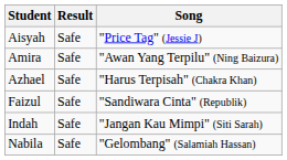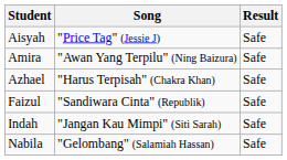 <table class="wikitable" style="font-size:90%;">
 <tr>
 <th>Student</th>
+<th>Song</th>
 <th>Result</th>
-<th>Song</th>
 </tr>
 <tr>
 <td>Aisyah</td>
+<td>"<a href='#'>Price Tag</a>" <small>(<a href='#'>Jessie J</a>)</small></td>
 <td>Safe</td>
-<td>"<a href='#'>Price Tag</a>" <small>(<a href='#'>Jessie J</a>)</small></td>
 </tr>
 <tr>
 <td>Amira</td>
+<td>"Awan Yang Terpilu" <small>(Ning Baizura)</small></td>
 <td>Safe</td>
-<td>"Awan Yang Terpilu" <small>(Ning Baizura)</small></td>
 </tr>
 <tr>
 <td>Azhael</td>
+<td>"Harus Terpisah" <small>(Chakra Khan)</small></td>
 <td>Safe</td>
-<td>"Harus Terpisah" <small>(Chakra Khan)</small></td>
 </tr>
 <tr>
 <td>Faizul</td>
+<td>"Sandiwara Cinta" <small>(Republik)</small></td>
 <td>Safe</td>
-<td>"Sandiwara Cinta" <small>(Republik)</small></td>
 </tr>
 <tr>
 <td>Indah</td>
+<td>"Jangan Kau Mimpi" <small>(Siti Sarah)</small></td>
 <td>Safe</td>
-<td>"Jangan Kau Mimpi" <small>(Siti Sarah)</small></td>
 </tr>
 <tr>
 <td>Nabila</td>
+<td>"Gelombang" <small>(Salamiah Hassan)</small></td>
 <td>Safe</td>
-<td>"Gelombang" <small>(Salamiah Hassan)</small></td>
 </tr>
 </table>
